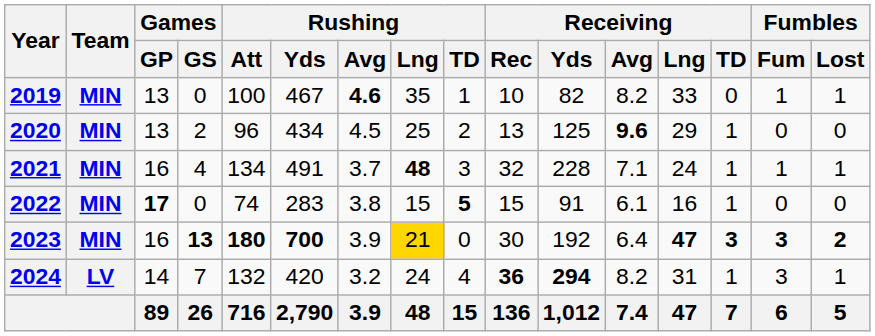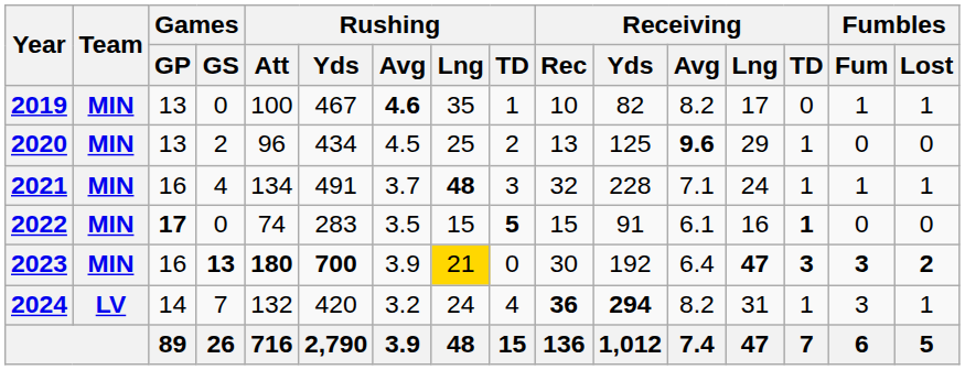 <table class=wikitable style="text-align:center;">
 <tr>
 <th rowspan="2">Year</th>
 <th rowspan="2">Team</th>
 <th colspan="2">Games</th>
 <th colspan="5">Rushing</th>
 <th colspan="5">Receiving</th>
 <th colspan="2">Fumbles</th>
 </tr>
 <tr>
 <th>GP</th>
 <th>GS</th>
 <th>Att</th>
 <th>Yds</th>
 <th>Avg</th>
 <th>Lng</th>
 <th>TD</th>
 <th>Rec</th>
 <th>Yds</th>
 <th>Avg</th>
 <th>Lng</th>
 <th>TD</th>
 <th>Fum</th>
 <th>Lost</th>
 </tr>
 <tr>
 <th><a href='#'>2019</a></th>
 <th><a href='#'>MIN</a></th>
 <td>13</td>
 <td>0</td>
 <td>100</td>
 <td>467</td>
 <td><strong>4.6</strong></td>
 <td>35</td>
 <td>1</td>
 <td>10</td>
 <td>82</td>
 <td>8.2</td>
-<td>33</td>
+<td>17</td>
 <td>0</td>
 <td>1</td>
 <td>1</td>
 </tr>
 <tr>
 <th><a href='#'>2020</a></th>
 <th><a href='#'>MIN</a></th>
 <td>13</td>
 <td>2</td>
 <td>96</td>
 <td>434</td>
 <td>4.5</td>
 <td>25</td>
 <td>2</td>
 <td>13</td>
 <td>125</td>
 <td><strong>9.6</strong></td>
 <td>29</td>
 <td>1</td>
 <td>0</td>
 <td>0</td>
 </tr>
 <tr>
 <th><a href='#'>2021</a></th>
 <th><a href='#'>MIN</a></th>
 <td>16</td>
 <td>4</td>
 <td>134</td>
 <td>491</td>
 <td>3.7</td>
 <td><strong>48</strong></td>
 <td>3</td>
 <td>32</td>
 <td>228</td>
 <td>7.1</td>
 <td>24</td>
 <td>1</td>
 <td>1</td>
 <td>1</td>
 </tr>
 <tr>
 <th><a href='#'>2022</a></th>
 <th><a href='#'>MIN</a></th>
 <td><strong>17</strong></td>
 <td>0</td>
 <td>74</td>
 <td>283</td>
-<td>3.8</td>
+<td>3.5</td>
 <td>15</td>
 <td><strong>5</strong></td>
 <td>15</td>
 <td>91</td>
 <td>6.1</td>
 <td>16</td>
-<td>1</td>
+<td><strong>1</strong></td>
 <td>0</td>
 <td>0</td>
 </tr>
 <tr>
 <th><a href='#'>2023</a></th>
 <th><a href='#'>MIN</a></th>
 <td>16</td>
 <td><strong>13</strong></td>
 <td><strong>180</strong></td>
 <td><strong>700</strong></td>
 <td>3.9</td>
 <td style="background: gold;">21</td>
 <td>0</td>
 <td>30</td>
 <td>192</td>
 <td>6.4</td>
 <td><strong>47</strong></td>
 <td><strong>3</strong></td>
 <td><strong>3</strong></td>
 <td><strong>2</strong></td>
 </tr>
 <tr>
 <th><a href='#'>2024</a></th>
 <th><a href='#'>LV</a></th>
 <td>14</td>
 <td>7</td>
 <td>132</td>
 <td>420</td>
 <td>3.2</td>
 <td>24</td>
 <td>4</td>
 <td><strong>36</strong></td>
 <td><strong>294</strong></td>
 <td>8.2</td>
 <td>31</td>
 <td>1</td>
 <td>3</td>
 <td>1</td>
 </tr>
 <tr>
 <th colspan="2"></th>
 <th>89</th>
 <th>26</th>
 <th>716</th>
 <th>2,790</th>
 <th>3.9</th>
 <th>48</th>
 <th>15</th>
 <th>136</th>
 <th>1,012</th>
 <th>7.4</th>
 <th>47</th>
 <th>7</th>
 <th>6</th>
 <th>5</th>
 </tr>
 </table>
